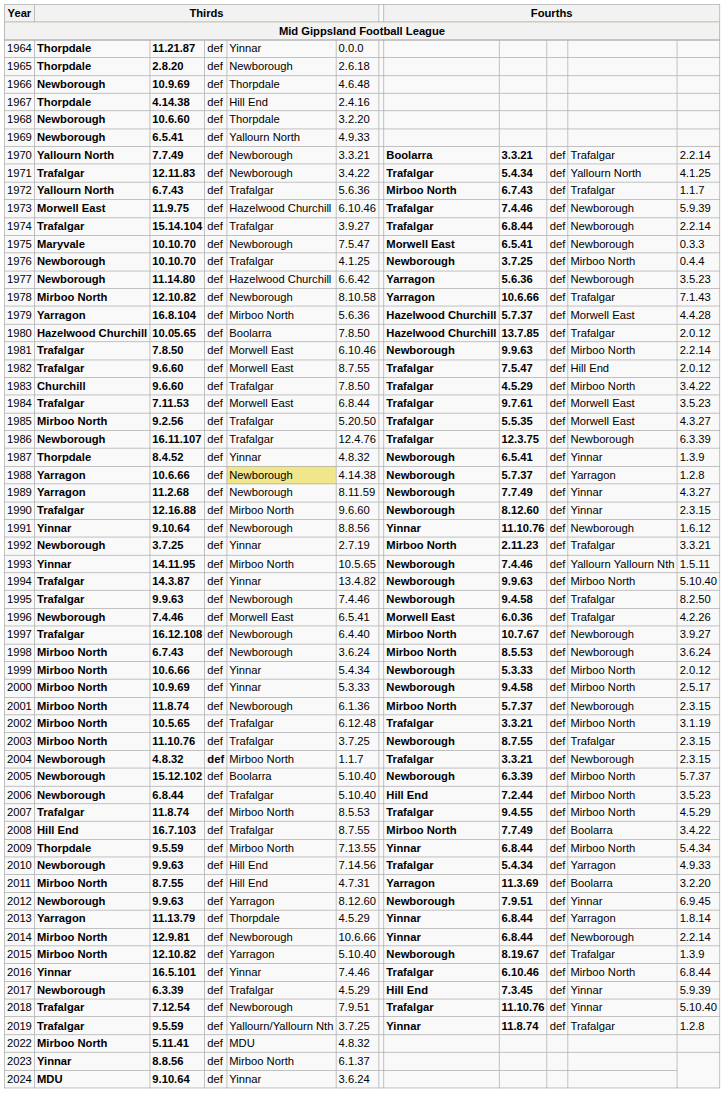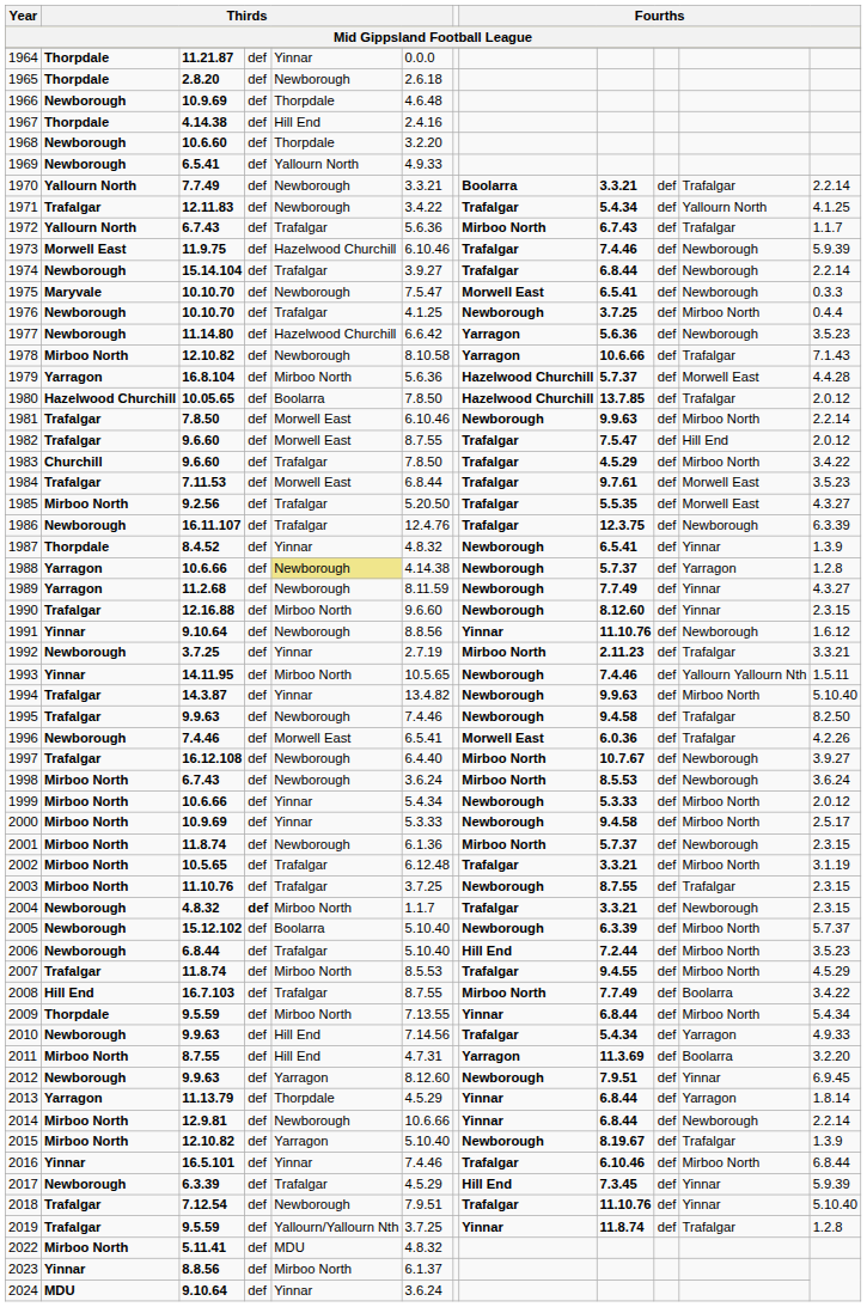 <table class="wikitable">
 <tr>
 <th>Year</th>
 <th colspan="5">Thirds</th>
 <td></td>
 <th colspan="5">Fourths</th>
 </tr>
 <tr style="background:#bdb76b;">
 <th colspan="18">Mid Gippsland Football League</th>
 </tr>
 <tr style="background:#bdb76b;">
 </tr>
 <tr>
 <td>1964</td>
 <td><strong>Thorpdale</strong></td>
 <td><strong>11.21.87</strong></td>
 <td>def</td>
 <td>Yinnar</td>
 <td>0.0.0</td>
 <td></td>
 <td></td>
 <td></td>
 <td></td>
 <td></td>
 <td></td>
 </tr>
 <tr>
 <td>1965</td>
 <td><strong>Thorpdale</strong></td>
 <td><strong>2.8.20</strong></td>
 <td>def</td>
 <td>Newborough</td>
 <td>2.6.18</td>
 <td></td>
 <td></td>
 <td></td>
 <td></td>
 <td></td>
 <td></td>
 </tr>
 <tr>
 <td>1966</td>
 <td><strong>Newborough</strong></td>
 <td><strong>10.9.69</strong></td>
 <td>def</td>
 <td>Thorpdale</td>
 <td>4.6.48</td>
 <td></td>
 <td></td>
 <td></td>
 <td></td>
 <td></td>
 <td></td>
 </tr>
 <tr>
 <td>1967</td>
 <td><strong>Thorpdale</strong></td>
 <td><strong>4.14.38</strong></td>
 <td>def</td>
 <td>Hill End</td>
 <td>2.4.16</td>
 <td></td>
 <td></td>
 <td></td>
 <td></td>
 <td></td>
 <td></td>
 </tr>
 <tr>
 <td>1968</td>
 <td><strong>Newborough</strong></td>
 <td><strong>10.6.60</strong></td>
 <td>def</td>
 <td>Thorpdale</td>
 <td>3.2.20</td>
 <td></td>
 <td></td>
 <td></td>
 <td></td>
 <td></td>
 <td></td>
 </tr>
 <tr>
 <td>1969</td>
 <td><strong>Newborough</strong></td>
 <td><strong>6.5.41</strong></td>
 <td>def</td>
 <td>Yallourn North</td>
 <td>4.9.33</td>
 <td></td>
 <td></td>
 <td></td>
 <td></td>
 <td></td>
 <td></td>
 </tr>
 <tr>
 <td>1970</td>
 <td><strong>Yallourn North</strong></td>
 <td><strong>7.7.49</strong></td>
 <td>def</td>
 <td>Newborough</td>
 <td>3.3.21</td>
 <td></td>
 <td><strong>Boolarra</strong></td>
 <td><strong>3.3.21</strong></td>
 <td>def</td>
 <td>Trafalgar</td>
 <td>2.2.14</td>
 </tr>
 <tr>
 <td>1971</td>
 <td><strong>Trafalgar</strong></td>
 <td><strong>12.11.83</strong></td>
 <td>def</td>
 <td>Newborough</td>
 <td>3.4.22</td>
 <td></td>
 <td><strong>Trafalgar</strong></td>
 <td><strong>5.4.34</strong></td>
 <td>def</td>
 <td>Yallourn North</td>
 <td>4.1.25</td>
 </tr>
 <tr>
 <td>1972</td>
 <td><strong>Yallourn North</strong></td>
 <td><strong>6.7.43</strong></td>
 <td>def</td>
 <td>Trafalgar</td>
 <td>5.6.36</td>
 <td></td>
 <td><strong>Mirboo North</strong></td>
 <td><strong>6.7.43</strong></td>
 <td>def</td>
 <td>Trafalgar</td>
 <td>1.1.7</td>
 </tr>
 <tr>
 <td>1973</td>
 <td><strong>Morwell East</strong></td>
 <td><strong>11.9.75</strong></td>
 <td>def</td>
 <td>Hazelwood Churchill</td>
 <td>6.10.46</td>
 <td></td>
 <td><strong>Trafalgar</strong></td>
 <td><strong>7.4.46</strong></td>
 <td>def</td>
 <td>Newborough</td>
 <td>5.9.39</td>
 </tr>
 <tr>
 <td>1974</td>
-<td><strong>Trafalgar</strong></td>
+<td><strong>Newborough</strong></td>
 <td><strong>15.14.104</strong></td>
 <td>def</td>
 <td>Trafalgar</td>
 <td>3.9.27</td>
 <td></td>
 <td><strong>Trafalgar</strong></td>
 <td><strong>6.8.44</strong></td>
 <td>def</td>
 <td>Newborough</td>
 <td>2.2.14</td>
 </tr>
 <tr>
 <td>1975</td>
 <td><strong>Maryvale</strong></td>
 <td><strong>10.10.70</strong></td>
 <td>def</td>
 <td>Newborough</td>
 <td>7.5.47</td>
 <td></td>
 <td><strong>Morwell East</strong></td>
 <td><strong>6.5.41</strong></td>
 <td>def</td>
 <td>Newborough</td>
 <td>0.3.3</td>
 </tr>
 <tr>
 <td>1976</td>
 <td><strong>Newborough</strong></td>
 <td><strong>10.10.70</strong></td>
 <td>def</td>
 <td>Trafalgar</td>
 <td>4.1.25</td>
 <td></td>
 <td><strong>Newborough</strong></td>
 <td><strong>3.7.25</strong></td>
 <td>def</td>
 <td>Mirboo North</td>
 <td>0.4.4</td>
 </tr>
 <tr>
 <td>1977</td>
 <td><strong>Newborough</strong></td>
 <td><strong>11.14.80</strong></td>
 <td>def</td>
 <td>Hazelwood Churchill</td>
 <td>6.6.42</td>
 <td></td>
 <td><strong>Yarragon</strong></td>
 <td><strong>5.6.36</strong></td>
 <td>def</td>
 <td>Newborough</td>
 <td>3.5.23</td>
 </tr>
 <tr>
 <td>1978</td>
 <td><strong>Mirboo North</strong></td>
 <td><strong>12.10.82</strong></td>
 <td>def</td>
 <td>Newborough</td>
 <td>8.10.58</td>
 <td></td>
 <td><strong>Yarragon</strong></td>
 <td><strong>10.6.66</strong></td>
 <td>def</td>
 <td>Trafalgar</td>
 <td>7.1.43</td>
 </tr>
 <tr>
 <td>1979</td>
 <td><strong>Yarragon</strong></td>
 <td><strong>16.8.104</strong></td>
 <td>def</td>
 <td>Mirboo North</td>
 <td>5.6.36</td>
 <td></td>
 <td><strong>Hazelwood Churchill</strong></td>
 <td><strong>5.7.37</strong></td>
 <td>def</td>
 <td>Morwell East</td>
 <td>4.4.28</td>
 </tr>
 <tr>
 <td>1980</td>
 <td><strong>Hazelwood Churchill</strong></td>
 <td><strong>10.05.65</strong></td>
 <td>def</td>
 <td>Boolarra</td>
 <td>7.8.50</td>
 <td></td>
 <td><strong>Hazelwood Churchill</strong></td>
 <td><strong>13.7.85</strong></td>
 <td>def</td>
 <td>Trafalgar</td>
 <td>2.0.12</td>
 </tr>
 <tr>
 <td>1981</td>
 <td><strong>Trafalgar</strong></td>
 <td><strong>7.8.50</strong></td>
 <td>def</td>
 <td>Morwell East</td>
 <td>6.10.46</td>
 <td></td>
 <td><strong>Newborough</strong></td>
 <td><strong>9.9.63</strong></td>
 <td>def</td>
 <td>Mirboo North</td>
 <td>2.2.14</td>
 </tr>
 <tr>
 <td>1982</td>
 <td><strong>Trafalgar</strong></td>
 <td><strong>9.6.60</strong></td>
 <td>def</td>
 <td>Morwell East</td>
 <td>8.7.55</td>
 <td></td>
 <td><strong>Trafalgar</strong></td>
 <td><strong>7.5.47</strong></td>
 <td>def</td>
 <td>Hill End</td>
 <td>2.0.12</td>
 </tr>
 <tr>
 <td>1983</td>
 <td><strong>Churchill</strong></td>
 <td><strong>9.6.60</strong></td>
 <td>def</td>
 <td>Trafalgar</td>
 <td>7.8.50</td>
 <td></td>
 <td><strong>Trafalgar</strong></td>
 <td><strong>4.5.29</strong></td>
 <td>def</td>
 <td>Mirboo North</td>
 <td>3.4.22</td>
 </tr>
 <tr>
 <td>1984</td>
 <td><strong>Trafalgar</strong></td>
 <td><strong>7.11.53</strong></td>
 <td>def</td>
 <td>Morwell East</td>
 <td>6.8.44</td>
 <td></td>
 <td><strong>Trafalgar</strong></td>
 <td><strong>9.7.61</strong></td>
 <td>def</td>
 <td>Morwell East</td>
 <td>3.5.23</td>
 </tr>
 <tr>
 <td>1985</td>
 <td><strong>Mirboo North</strong></td>
 <td><strong>9.2.56</strong></td>
 <td>def</td>
 <td>Trafalgar</td>
 <td>5.20.50</td>
 <td></td>
 <td><strong>Trafalgar</strong></td>
 <td><strong>5.5.35</strong></td>
 <td>def</td>
 <td>Morwell East</td>
 <td>4.3.27</td>
 </tr>
 <tr>
 <td>1986</td>
 <td><strong>Newborough</strong></td>
 <td><strong>16.11.107</strong></td>
 <td>def</td>
 <td>Trafalgar</td>
 <td>12.4.76</td>
 <td></td>
 <td><strong>Trafalgar</strong></td>
 <td><strong>12.3.75</strong></td>
 <td>def</td>
 <td>Newborough</td>
 <td>6.3.39</td>
 </tr>
 <tr>
 <td>1987</td>
 <td><strong>Thorpdale</strong></td>
 <td><strong>8.4.52</strong></td>
 <td>def</td>
 <td>Yinnar</td>
 <td>4.8.32</td>
 <td></td>
 <td><strong>Newborough</strong></td>
 <td><strong>6.5.41</strong></td>
 <td>def</td>
 <td>Yinnar</td>
 <td>1.3.9</td>
 </tr>
 <tr>
 <td>1988</td>
 <td><strong>Yarragon</strong></td>
 <td><strong>10.6.66</strong></td>
 <td>def</td>
 <td style="background: khaki;">Newborough</td>
 <td>4.14.38</td>
 <td></td>
 <td><strong>Newborough</strong></td>
 <td><strong>5.7.37</strong></td>
 <td>def</td>
 <td>Yarragon</td>
 <td>1.2.8</td>
 </tr>
 <tr>
 <td>1989</td>
 <td><strong>Yarragon</strong></td>
 <td><strong>11.2.68</strong></td>
 <td>def</td>
 <td>Newborough</td>
 <td>8.11.59</td>
 <td></td>
 <td><strong>Newborough</strong></td>
 <td><strong>7.7.49</strong></td>
 <td>def</td>
 <td>Yinnar</td>
 <td>4.3.27</td>
 </tr>
 <tr>
 <td>1990</td>
 <td><strong>Trafalgar</strong></td>
 <td><strong>12.16.88</strong></td>
 <td>def</td>
 <td>Mirboo North</td>
 <td>9.6.60</td>
 <td></td>
 <td><strong>Newborough</strong></td>
 <td><strong>8.12.60</strong></td>
 <td>def</td>
 <td>Yinnar</td>
 <td>2.3.15</td>
 </tr>
 <tr>
 <td>1991</td>
 <td><strong>Yinnar</strong></td>
 <td><strong>9.10.64</strong></td>
 <td>def</td>
 <td>Newborough</td>
 <td>8.8.56</td>
 <td></td>
 <td><strong>Yinnar</strong></td>
 <td><strong>11.10.76</strong></td>
 <td>def</td>
 <td>Newborough</td>
 <td>1.6.12</td>
 </tr>
 <tr>
 <td>1992</td>
 <td><strong>Newborough</strong></td>
 <td><strong>3.7.25</strong></td>
 <td>def</td>
 <td>Yinnar</td>
 <td>2.7.19</td>
 <td></td>
 <td><strong>Mirboo North</strong></td>
 <td><strong>2.11.23</strong></td>
 <td>def</td>
 <td>Trafalgar</td>
 <td>3.3.21</td>
 </tr>
 <tr>
 <td>1993</td>
 <td><strong>Yinnar</strong></td>
 <td><strong>14.11.95</strong></td>
 <td>def</td>
 <td>Mirboo North</td>
 <td>10.5.65</td>
 <td></td>
 <td><strong>Newborough</strong></td>
 <td><strong>7.4.46</strong></td>
 <td>def</td>
 <td>Yallourn Yallourn Nth</td>
 <td>1.5.11</td>
 </tr>
 <tr>
 <td>1994</td>
 <td><strong>Trafalgar</strong></td>
 <td><strong>14.3.87</strong></td>
 <td>def</td>
 <td>Yinnar</td>
 <td>13.4.82</td>
 <td></td>
 <td><strong>Newborough</strong></td>
 <td><strong>9.9.63</strong></td>
 <td>def</td>
 <td>Mirboo North</td>
 <td>5.10.40</td>
 </tr>
 <tr>
 <td>1995</td>
 <td><strong>Trafalgar</strong></td>
 <td><strong>9.9.63</strong></td>
 <td>def</td>
 <td>Newborough</td>
 <td>7.4.46</td>
 <td></td>
 <td><strong>Newborough</strong></td>
 <td><strong>9.4.58</strong></td>
 <td>def</td>
 <td>Trafalgar</td>
 <td>8.2.50</td>
 </tr>
 <tr>
 <td>1996</td>
 <td><strong>Newborough</strong></td>
 <td><strong>7.4.46</strong></td>
 <td>def</td>
 <td>Morwell East</td>
 <td>6.5.41</td>
 <td></td>
 <td><strong>Morwell East</strong></td>
 <td><strong>6.0.36</strong></td>
 <td>def</td>
 <td>Trafalgar</td>
 <td>4.2.26</td>
 </tr>
 <tr>
 <td>1997</td>
 <td><strong>Trafalgar</strong></td>
 <td><strong>16.12.108</strong></td>
 <td>def</td>
 <td>Newborough</td>
 <td>6.4.40</td>
 <td></td>
 <td><strong>Mirboo North</strong></td>
 <td><strong>10.7.67</strong></td>
 <td>def</td>
 <td>Newborough</td>
 <td>3.9.27</td>
 </tr>
 <tr>
 <td>1998</td>
 <td><strong>Mirboo North</strong></td>
 <td><strong>6.7.43</strong></td>
 <td>def</td>
 <td>Newborough</td>
 <td>3.6.24</td>
 <td></td>
 <td><strong>Mirboo North</strong></td>
 <td><strong>8.5.53</strong></td>
 <td>def</td>
 <td>Newborough</td>
 <td>3.6.24</td>
 </tr>
 <tr>
 <td>1999</td>
 <td><strong>Mirboo North</strong></td>
 <td><strong>10.6.66</strong></td>
 <td>def</td>
 <td>Yinnar</td>
 <td>5.4.34</td>
 <td></td>
 <td><strong>Newborough</strong></td>
 <td><strong>5.3.33</strong></td>
 <td>def</td>
 <td>Mirboo North</td>
 <td>2.0.12</td>
 </tr>
 <tr>
 <td>2000</td>
 <td><strong>Mirboo North</strong></td>
 <td><strong>10.9.69</strong></td>
 <td>def</td>
 <td>Yinnar</td>
 <td>5.3.33</td>
 <td></td>
 <td><strong>Newborough</strong></td>
 <td><strong>9.4.58</strong></td>
 <td>def</td>
 <td>Mirboo North</td>
 <td>2.5.17</td>
 </tr>
 <tr>
 <td>2001</td>
 <td><strong>Mirboo North</strong></td>
 <td><strong>11.8.74</strong></td>
 <td>def</td>
 <td>Newborough</td>
 <td>6.1.36</td>
 <td></td>
 <td><strong>Mirboo North</strong></td>
 <td><strong>5.7.37</strong></td>
 <td>def</td>
 <td>Newborough</td>
 <td>2.3.15</td>
 </tr>
 <tr>
 <td>2002</td>
 <td><strong>Mirboo North</strong></td>
 <td><strong>10.5.65</strong></td>
 <td>def</td>
 <td>Trafalgar</td>
 <td>6.12.48</td>
 <td></td>
 <td><strong>Trafalgar</strong></td>
 <td><strong>3.3.21</strong></td>
 <td>def</td>
 <td>Mirboo North</td>
 <td>3.1.19</td>
 </tr>
 <tr>
 <td>2003</td>
 <td><strong>Mirboo North</strong></td>
 <td><strong>11.10.76</strong></td>
 <td>def</td>
 <td>Trafalgar</td>
 <td>3.7.25</td>
 <td></td>
 <td><strong>Newborough</strong></td>
 <td><strong>8.7.55</strong></td>
 <td>def</td>
 <td>Trafalgar</td>
 <td>2.3.15</td>
 </tr>
 <tr>
 <td>2004</td>
 <td><strong>Newborough</strong></td>
 <td><strong>4.8.32</strong></td>
 <td><strong>def</strong></td>
 <td>Mirboo North</td>
 <td>1.1.7</td>
 <td></td>
 <td><strong>Trafalgar</strong></td>
 <td><strong>3.3.21</strong></td>
 <td>def</td>
 <td>Newborough</td>
 <td>2.3.15</td>
 </tr>
 <tr>
 <td>2005</td>
 <td><strong>Newborough</strong></td>
 <td><strong>15.12.102</strong></td>
 <td>def</td>
 <td>Boolarra</td>
 <td>5.10.40</td>
 <td></td>
 <td><strong>Newborough</strong></td>
 <td><strong>6.3.39</strong></td>
 <td>def</td>
 <td>Mirboo North</td>
 <td>5.7.37</td>
 </tr>
 <tr>
 <td>2006</td>
 <td><strong>Newborough</strong></td>
 <td><strong>6.8.44</strong></td>
 <td>def</td>
 <td>Trafalgar</td>
 <td>5.10.40</td>
 <td></td>
 <td><strong>Hill End</strong></td>
 <td><strong>7.2.44</strong></td>
 <td>def</td>
 <td>Mirboo North</td>
 <td>3.5.23</td>
 </tr>
 <tr>
 <td>2007</td>
 <td><strong>Trafalgar</strong></td>
 <td><strong>11.8.74</strong></td>
 <td>def</td>
 <td>Mirboo North</td>
 <td>8.5.53</td>
 <td></td>
 <td><strong>Trafalgar</strong></td>
 <td><strong>9.4.55</strong></td>
 <td>def</td>
 <td>Mirboo North</td>
 <td>4.5.29</td>
 </tr>
 <tr>
 <td>2008</td>
 <td><strong>Hill End</strong></td>
 <td><strong>16.7.103</strong></td>
 <td>def</td>
 <td>Trafalgar</td>
 <td>8.7.55</td>
 <td></td>
 <td><strong>Mirboo North</strong></td>
 <td><strong>7.7.49</strong></td>
 <td>def</td>
 <td>Boolarra</td>
 <td>3.4.22</td>
 </tr>
 <tr>
 <td>2009</td>
 <td><strong>Thorpdale</strong></td>
 <td><strong>9.5.59</strong></td>
 <td>def</td>
 <td>Mirboo North</td>
 <td>7.13.55</td>
 <td></td>
 <td><strong>Yinnar</strong></td>
 <td><strong>6.8.44</strong></td>
 <td>def</td>
 <td>Mirboo North</td>
 <td>5.4.34</td>
 </tr>
 <tr>
 <td>2010</td>
 <td><strong>Newborough</strong></td>
 <td><strong>9.9.63</strong></td>
 <td>def</td>
 <td>Hill End</td>
 <td>7.14.56</td>
 <td></td>
 <td><strong>Trafalgar</strong></td>
 <td><strong>5.4.34</strong></td>
 <td>def</td>
 <td>Yarragon</td>
 <td>4.9.33</td>
 </tr>
 <tr>
 <td>2011</td>
 <td><strong>Mirboo North</strong></td>
 <td><strong>8.7.55</strong></td>
 <td>def</td>
 <td>Hill End</td>
 <td>4.7.31</td>
 <td></td>
 <td><strong>Yarragon</strong></td>
 <td><strong>11.3.69</strong></td>
 <td>def</td>
 <td>Boolarra</td>
 <td>3.2.20</td>
 </tr>
 <tr>
 <td>2012</td>
 <td><strong>Newborough</strong></td>
 <td><strong>9.9.63</strong></td>
 <td>def</td>
 <td>Yarragon</td>
 <td>8.12.60</td>
 <td></td>
 <td><strong>Newborough</strong></td>
 <td><strong>7.9.51</strong></td>
 <td>def</td>
 <td>Yinnar</td>
 <td>6.9.45</td>
 </tr>
 <tr>
 <td>2013</td>
 <td><strong>Yarragon</strong></td>
 <td><strong>11.13.79</strong></td>
 <td>def</td>
 <td>Thorpdale</td>
 <td>4.5.29</td>
 <td></td>
 <td><strong>Yinnar</strong></td>
 <td><strong>6.8.44</strong></td>
 <td>def</td>
 <td>Yarragon</td>
 <td>1.8.14</td>
 </tr>
 <tr>
 <td>2014</td>
 <td><strong>Mirboo North</strong></td>
 <td><strong>12.9.81</strong></td>
 <td>def</td>
 <td>Newborough</td>
 <td>10.6.66</td>
 <td></td>
 <td><strong>Yinnar</strong></td>
 <td><strong>6.8.44</strong></td>
 <td>def</td>
 <td>Newborough</td>
 <td>2.2.14</td>
 </tr>
 <tr>
 <td>2015</td>
 <td><strong>Mirboo North</strong></td>
 <td><strong>12.10.82</strong></td>
 <td>def</td>
 <td>Yarragon</td>
 <td>5.10.40</td>
 <td></td>
 <td><strong>Newborough</strong></td>
 <td><strong>8.19.67</strong></td>
 <td>def</td>
 <td>Trafalgar</td>
 <td>1.3.9</td>
 </tr>
 <tr>
 <td>2016</td>
 <td><strong>Yinnar</strong></td>
 <td><strong>16.5.101</strong></td>
 <td>def</td>
 <td>Yinnar</td>
 <td>7.4.46</td>
 <td></td>
 <td><strong>Trafalgar</strong></td>
 <td><strong>6.10.46</strong></td>
 <td>def</td>
 <td>Mirboo North</td>
 <td>6.8.44</td>
 </tr>
 <tr>
 <td>2017</td>
 <td><strong>Newborough</strong></td>
 <td><strong>6.3.39</strong></td>
 <td>def</td>
 <td>Trafalgar</td>
 <td>4.5.29</td>
 <td></td>
 <td><strong>Hill End</strong></td>
 <td><strong>7.3.45</strong></td>
 <td>def</td>
 <td>Yinnar</td>
 <td>5.9.39</td>
 </tr>
 <tr>
 <td>2018</td>
 <td><strong>Trafalgar</strong></td>
 <td><strong>7.12.54</strong></td>
 <td>def</td>
 <td>Newborough</td>
 <td>7.9.51</td>
 <td></td>
 <td><strong>Trafalgar</strong></td>
 <td><strong>11.10.76</strong></td>
 <td>def</td>
 <td>Yinnar</td>
 <td>5.10.40</td>
 </tr>
 <tr>
 <td>2019</td>
 <td><strong>Trafalgar</strong></td>
 <td><strong>9.5.59</strong></td>
 <td>def</td>
 <td>Yallourn/Yallourn Nth</td>
 <td>3.7.25</td>
 <td></td>
 <td><strong>Yinnar</strong></td>
 <td><strong>11.8.74</strong></td>
 <td>def</td>
 <td>Trafalgar</td>
 <td>1.2.8</td>
 </tr>
 <tr>
 <td>2022</td>
 <td><strong>Mirboo North</strong></td>
 <td><strong>5.11.41</strong></td>
 <td>def</td>
 <td>MDU</td>
 <td>4.8.32</td>
 <td></td>
 <td></td>
 <td></td>
 <td></td>
 <td></td>
 <td></td>
 </tr>
 <tr>
 <td>2023</td>
 <td><strong>Yinnar</strong></td>
 <td><strong>8.8.56</strong></td>
 <td>def</td>
 <td>Mirboo North</td>
 <td>6.1.37</td>
 <td></td>
 <td></td>
 <td></td>
 <td></td>
 <td></td>
 </tr>
 <tr>
 <td>2024</td>
 <td><strong>MDU</strong></td>
 <td><strong>9.10.64</strong></td>
 <td>def</td>
 <td>Yinnar</td>
 <td>3.6.24</td>
 <td></td>
 <td></td>
 <td></td>
 <td></td>
 <td></td>
 </tr>
 </table>
